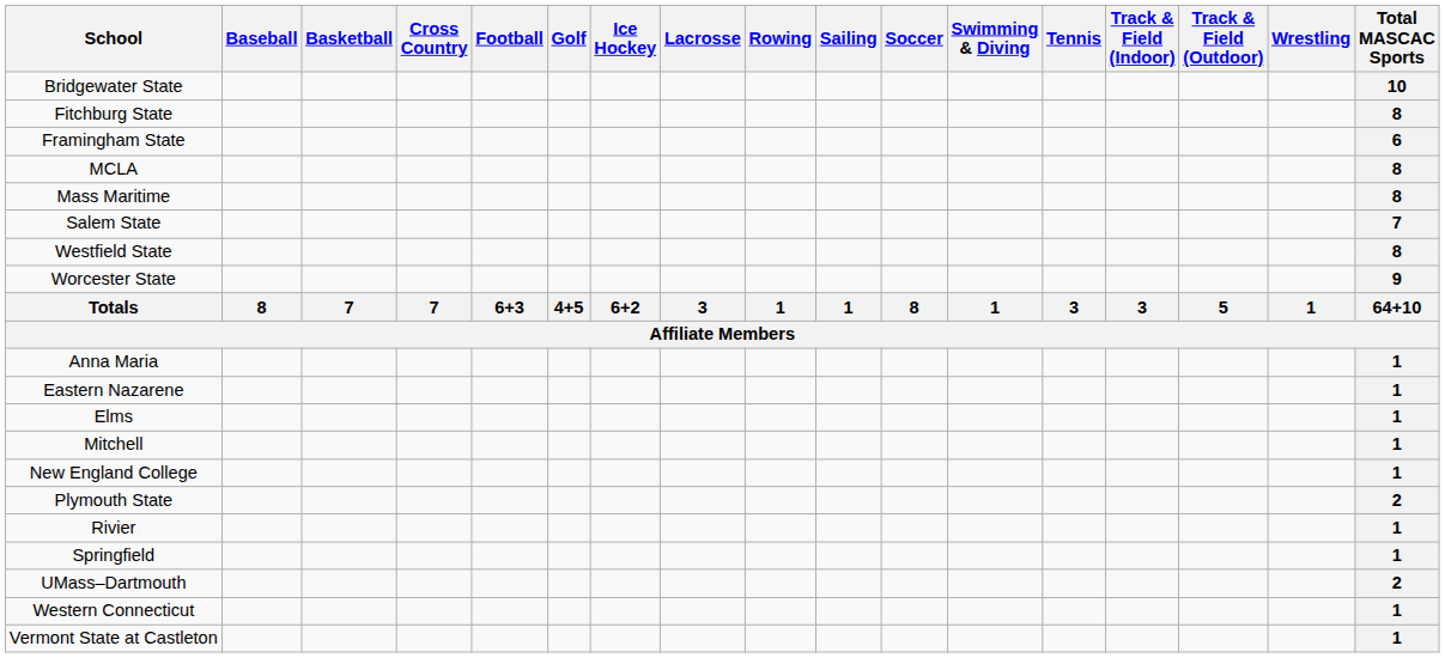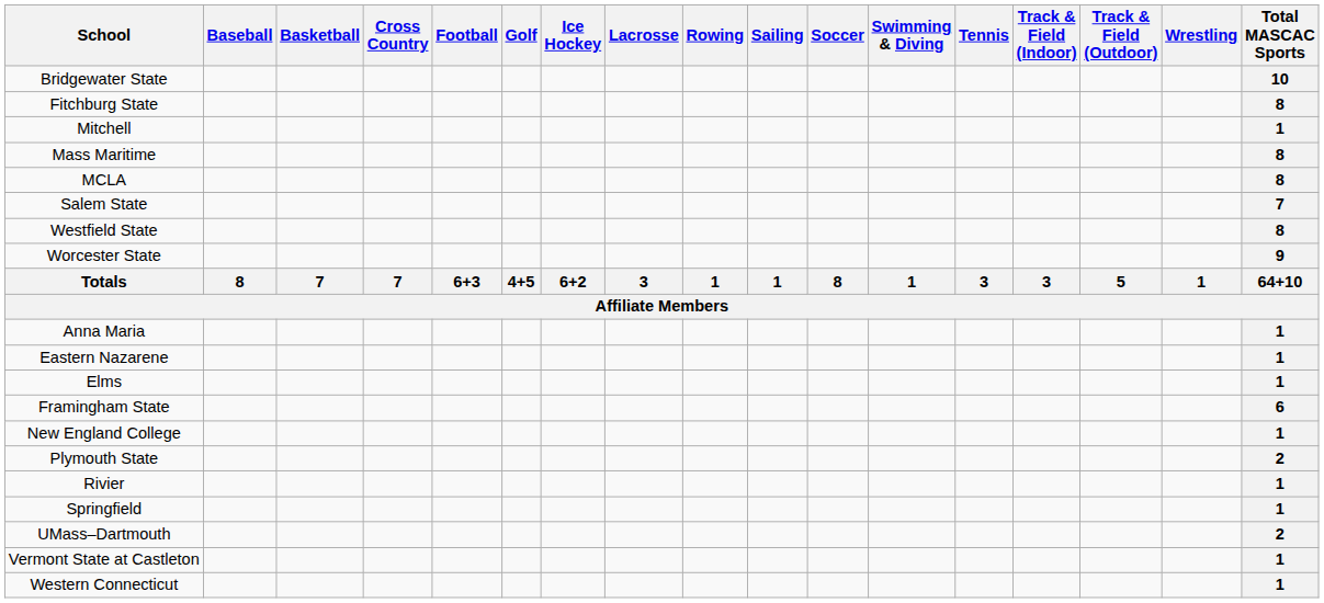 <table class="wikitable" style="text-align:center;">
 <tr>
 <th>School</th>
 <th><a href='#'>Baseball</a></th>
 <th><a href='#'>Basketball</a></th>
 <th><a href='#'>Cross<br>Country</a></th>
 <th><a href='#'>Football</a></th>
 <th><a href='#'>Golf</a></th>
 <th><a href='#'>Ice<br>Hockey</a></th>
 <th><a href='#'>Lacrosse</a></th>
 <th><a href='#'>Rowing</a></th>
 <th><a href='#'>Sailing</a></th>
 <th><a href='#'>Soccer</a></th>
 <th><a href='#'>Swimming</a><br>& <a href='#'>Diving</a></th>
 <th><a href='#'>Tennis</a></th>
 <th><a href='#'>Track &<br>Field<br>(Indoor)</a></th>
 <th><a href='#'>Track &<br>Field<br>(Outdoor)</a></th>
 <th><a href='#'>Wrestling</a></th>
 <th>Total<br>MASCAC<br>Sports</th>
 </tr>
 <tr style="text-align:center">
 <td>Bridgewater State</td>
 <td></td>
 <td></td>
 <td></td>
 <td></td>
 <td></td>
 <td></td>
 <td></td>
 <td></td>
 <td></td>
 <td></td>
 <td></td>
 <td></td>
 <td></td>
 <td></td>
 <td></td>
 <th>10</th>
 </tr>
 <tr style="text-align:center">
 <td>Fitchburg State</td>
 <td></td>
 <td></td>
 <td></td>
 <td></td>
 <td></td>
 <td></td>
 <td></td>
 <td></td>
 <td></td>
 <td></td>
 <td></td>
 <td></td>
 <td></td>
 <td></td>
 <td></td>
 <th>8</th>
 </tr>
-<tr style="text-align:center">
-<td>Framingham State</td>
+<tr>
+<td>Mitchell</td>
 <td></td>
 <td></td>
 <td></td>
 <td></td>
 <td></td>
 <td></td>
 <td></td>
 <td></td>
 <td></td>
 <td></td>
 <td></td>
 <td></td>
 <td></td>
 <td></td>
 <td></td>
-<th>6</th>
+<th>1</th>
 </tr>
 <tr style="text-align:center">
-<td>MCLA</td>
+<td>Mass Maritime</td>
 <td></td>
 <td></td>
 <td></td>
 <td></td>
 <td></td>
 <td></td>
 <td></td>
 <td></td>
 <td></td>
 <td></td>
 <td></td>
 <td></td>
 <td></td>
 <td></td>
 <td></td>
 <th>8</th>
 </tr>
 <tr style="text-align:center">
-<td>Mass Maritime</td>
+<td>MCLA</td>
 <td></td>
 <td></td>
 <td></td>
 <td></td>
 <td></td>
 <td></td>
 <td></td>
 <td></td>
 <td></td>
 <td></td>
 <td></td>
 <td></td>
 <td></td>
 <td></td>
 <td></td>
 <th>8</th>
 </tr>
 <tr style="text-align:center">
 <td>Salem State</td>
 <td></td>
 <td></td>
 <td></td>
 <td></td>
 <td></td>
 <td></td>
 <td></td>
 <td></td>
 <td></td>
 <td></td>
 <td></td>
 <td></td>
 <td></td>
 <td></td>
 <td></td>
 <th>7</th>
 </tr>
 <tr style="text-align:center">
 <td>Westfield State</td>
 <td></td>
 <td></td>
 <td></td>
 <td></td>
 <td></td>
 <td></td>
 <td></td>
 <td></td>
 <td></td>
 <td></td>
 <td></td>
 <td></td>
 <td></td>
 <td></td>
 <td></td>
 <th>8</th>
 </tr>
 <tr style="text-align:center">
 <td>Worcester State</td>
 <td></td>
 <td></td>
 <td></td>
 <td></td>
 <td></td>
 <td></td>
 <td></td>
 <td></td>
 <td></td>
 <td></td>
 <td></td>
 <td></td>
 <td></td>
 <td></td>
 <td></td>
 <th>9</th>
 </tr>
 <tr style="text-align:center">
 <th>Totals</th>
 <th>8</th>
 <th>7</th>
 <th>7</th>
 <th>6+3</th>
 <th>4+5</th>
 <th>6+2</th>
 <th>3</th>
 <th>1</th>
 <th>1</th>
 <th>8</th>
 <th>1</th>
 <th>3</th>
 <th>3</th>
 <th>5</th>
 <th>1</th>
 <th>64+10</th>
 </tr>
 <tr>
 <th colspan="17">Affiliate Members</th>
 </tr>
 <tr>
 <td>Anna Maria</td>
 <td></td>
 <td></td>
 <td></td>
 <td></td>
 <td></td>
 <td></td>
 <td></td>
 <td></td>
 <td></td>
 <td></td>
 <td></td>
 <td></td>
 <td></td>
 <td></td>
 <td></td>
 <th>1</th>
 </tr>
 <tr>
 <td>Eastern Nazarene</td>
 <td></td>
 <td></td>
 <td></td>
 <td></td>
 <td></td>
 <td></td>
 <td></td>
 <td></td>
 <td></td>
 <td></td>
 <td></td>
 <td></td>
 <td></td>
 <td></td>
 <td></td>
 <th>1</th>
 </tr>
 <tr>
 <td>Elms</td>
 <td></td>
 <td></td>
 <td></td>
 <td></td>
 <td></td>
 <td></td>
 <td></td>
 <td></td>
 <td></td>
 <td></td>
 <td></td>
 <td></td>
 <td></td>
 <td></td>
 <td></td>
 <th>1</th>
 </tr>
-<tr>
-<td>Mitchell</td>
+<tr style="text-align:center">
+<td>Framingham State</td>
 <td></td>
 <td></td>
 <td></td>
 <td></td>
 <td></td>
 <td></td>
 <td></td>
 <td></td>
 <td></td>
 <td></td>
 <td></td>
 <td></td>
 <td></td>
 <td></td>
 <td></td>
-<th>1</th>
+<th>6</th>
 </tr>
 <tr>
 <td>New England College</td>
 <td></td>
 <td></td>
 <td></td>
 <td></td>
 <td></td>
 <td></td>
 <td></td>
 <td></td>
 <td></td>
 <td></td>
 <td></td>
 <td></td>
 <td></td>
 <td></td>
 <td></td>
 <th>1</th>
 </tr>
 <tr>
 <td>Plymouth State</td>
 <td></td>
 <td></td>
 <td></td>
 <td></td>
 <td></td>
 <td></td>
 <td></td>
 <td></td>
 <td></td>
 <td></td>
 <td></td>
 <td></td>
 <td></td>
 <td></td>
 <td></td>
 <th>2</th>
 </tr>
 <tr>
 <td>Rivier</td>
 <td></td>
 <td></td>
 <td></td>
 <td></td>
 <td></td>
 <td></td>
 <td></td>
 <td></td>
 <td></td>
 <td></td>
 <td></td>
 <td></td>
 <td></td>
 <td></td>
 <td></td>
 <th>1</th>
 </tr>
 <tr>
 <td>Springfield</td>
 <td></td>
 <td></td>
 <td></td>
 <td></td>
 <td></td>
 <td></td>
 <td></td>
 <td></td>
 <td></td>
 <td></td>
 <td></td>
 <td></td>
 <td></td>
 <td></td>
 <td></td>
 <th>1</th>
 </tr>
 <tr>
 <td>UMass–Dartmouth</td>
 <td></td>
 <td></td>
 <td></td>
 <td></td>
 <td></td>
 <td></td>
 <td></td>
 <td></td>
 <td></td>
 <td></td>
 <td></td>
 <td></td>
 <td></td>
 <td></td>
 <td></td>
 <th>2</th>
 </tr>
 <tr>
+<td>Vermont State at Castleton</td>
+<td></td>
+<td></td>
+<td></td>
+<td></td>
+<td></td>
+<td></td>
+<td></td>
+<td></td>
+<td></td>
+<td></td>
+<td></td>
+<td></td>
+<td></td>
+<td></td>
+<td></td>
+<th>1</th>
+</tr>
+<tr>
 <td>Western Connecticut</td>
 <td></td>
 <td></td>
 <td></td>
 <td></td>
 <td></td>
 <td></td>
 <td></td>
 <td></td>
 <td></td>
 <td></td>
 <td></td>
 <td></td>
 <td></td>
 <td></td>
 <td></td>
 <th>1</th>
 </tr>
-<tr>
-<td>Vermont State at Castleton</td>
-<td></td>
-<td></td>
-<td></td>
-<td></td>
-<td></td>
-<td></td>
-<td></td>
-<td></td>
-<td></td>
-<td></td>
-<td></td>
-<td></td>
-<td></td>
-<td></td>
-<td></td>
-<th>1</th>
-</tr>
 </table>
